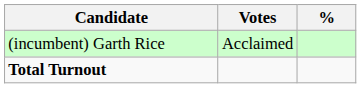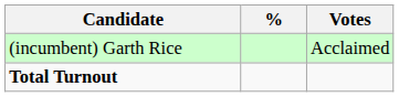 <table class="wikitable">
 <tr>
 <th bgcolor="#DDDDFF" width="200px">Candidate</th>
+<th bgcolor="#DDDDFF" width="50px">%</th>
 <th bgcolor="#DDDDFF" width="50px">Votes</th>
-<th bgcolor="#DDDDFF" width="50px">%</th>
 </tr>
 <tr style="text-align:left; background:#cfc;">
 <td>(incumbent) Garth Rice</td>
+<td></td>
 <td>Acclaimed</td>
-<td></td>
 </tr>
 <tr>
 <td><strong>Total Turnout</strong></td>
 <td><strong> </strong></td>
 <td><strong> </strong></td>
 </tr>
 </table>
